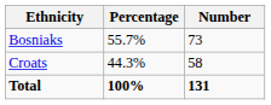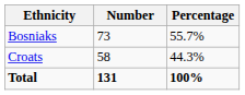 <table class="wikitable">
 <tr>
 <th width="100px">Ethnicity</th>
+<th width="80px">Number</th>
 <th width="80px">Percentage</th>
-<th width="80px">Number</th>
 </tr>
 <tr>
 <td><a href='#'>Bosniaks</a></td>
+<td>73</td>
 <td>55.7%</td>
-<td>73</td>
 </tr>
 <tr>
 <td><a href='#'>Croats</a></td>
+<td>58</td>
 <td>44.3%</td>
-<td>58</td>
 </tr>
 <tr>
 <td><strong>Total</strong></td>
+<td><strong>131</strong></td>
 <td><strong>100%</strong></td>
-<td><strong>131</strong></td>
 </tr>
 </table>
